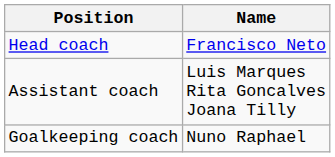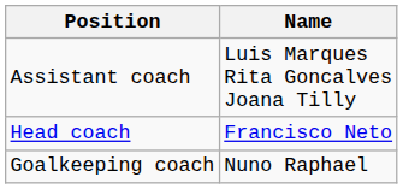 <table class="wikitable">
 <tr>
 <th>Position</th>
 <th>Name</th>
 </tr>
 <tr>
+<td>Assistant coach</td>
+<td> Luis Marques <br> Rita Goncalves <br> Joana Tilly</td>
+</tr>
+<tr>
 <td><a href='#'>Head coach</a></td>
 <td> <a href='#'>Francisco Neto</a></td>
-</tr>
-<tr>
-<td>Assistant coach</td>
-<td> Luis Marques <br> Rita Goncalves <br> Joana Tilly</td>
 </tr>
 <tr>
 <td>Goalkeeping coach</td>
 <td> Nuno Raphael</td>
 </tr>
 </table>
